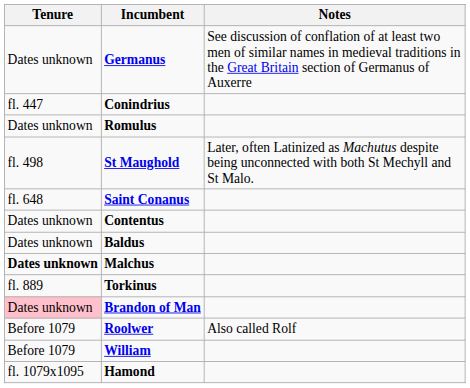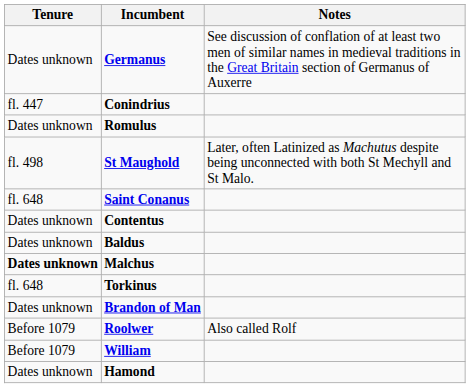 <table class="wikitable">
 <tr>
 <th>Tenure</th>
 <th>Incumbent</th>
 <th width="300pt">Notes</th>
 </tr>
 <tr>
 <td>Dates unknown</td>
 <td><strong><a href='#'>Germanus</a></strong></td>
 <td>See discussion of conflation of at least two men of similar names in medieval traditions in the <a href='#'>Great Britain</a> section of Germanus of Auxerre</td>
 </tr>
 <tr>
 <td>fl. 447</td>
 <td><strong>Conindrius</strong></td>
 <td></td>
 </tr>
 <tr>
 <td>Dates unknown</td>
 <td><strong>Romulus</strong></td>
 <td></td>
 </tr>
 <tr>
 <td>fl. 498</td>
 <td><strong><a href='#'>St Maughold</a></strong></td>
 <td>Later, often Latinized as <em>Machutus</em> despite being unconnected with both St Mechyll and St Malo.</td>
 </tr>
 <tr>
 <td>fl. 648</td>
 <td><strong><a href='#'>Saint Conanus</a></strong></td>
 <td></td>
 </tr>
 <tr>
 <td>Dates unknown</td>
 <td><strong>Contentus</strong></td>
 <td></td>
 </tr>
 <tr>
 <td>Dates unknown</td>
 <td><strong>Baldus</strong></td>
 <td></td>
 </tr>
 <tr>
 <td><strong>Dates unknown</strong></td>
 <td><strong>Malchus</strong></td>
 <td></td>
 </tr>
 <tr>
-<td>fl. 889</td>
+<td>fl. 648</td>
 <td><strong>Torkinus</strong></td>
 <td></td>
 </tr>
 <tr>
-<td style="background: pink;">Dates unknown</td>
+<td>Dates unknown</td>
 <td><strong><a href='#'>Brandon of Man</a></strong></td>
 <td></td>
 </tr>
 <tr>
 <td>Before 1079</td>
 <td><strong><a href='#'>Roolwer</a></strong></td>
 <td>Also called Rolf</td>
 </tr>
 <tr>
 <td>Before 1079</td>
 <td><strong><a href='#'>William</a></strong></td>
 <td></td>
 </tr>
 <tr>
-<td>fl. 1079x1095</td>
+<td>Dates unknown</td>
 <td><strong>Hamond</strong></td>
 <td></td>
 </tr>
 </table>
